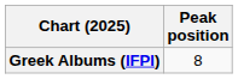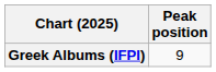 <table class="wikitable sortable plainrowheaders" style="text-align:center">
 <tr>
 <th scope="col">Chart (2025)</th>
 <th scope="col">Peak<br>position</th>
 </tr>
 <tr>
 <th scope="row">Greek Albums (<a href='#'>IFPI</a>)</th>
-<td>8</td>
+<td>9</td>
 </tr>
 </table>
